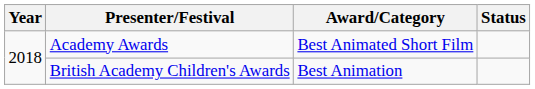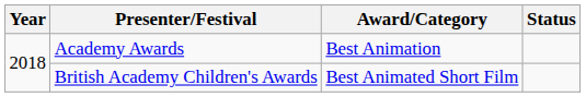 <table class="wikitable">
 <tr>
 <th>Year</th>
 <th>Presenter/Festival</th>
 <th>Award/Category</th>
 <th>Status</th>
 </tr>
 <tr>
 <td rowspan="2">2018</td>
 <td><a href='#'>Academy Awards</a></td>
-<td><a href='#'>Best Animated Short Film</a></td>
+<td><a href='#'>Best Animation</a></td>
 <td></td>
 </tr>
 <tr>
 <td><a href='#'>British Academy Children's Awards</a></td>
-<td><a href='#'>Best Animation</a></td>
+<td><a href='#'>Best Animated Short Film</a></td>
 <td></td>
 </tr>
 </table>
